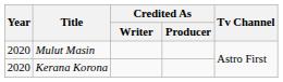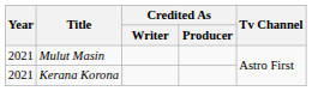 <table class="wikitable">
 <tr>
 <th rowspan="2">Year</th>
 <th rowspan="2">Title</th>
 <th colspan="2">Credited As</th>
 <th rowspan="2">Tv Channel</th>
 </tr>
 <tr>
 <th width="65">Writer</th>
 <th width="65">Producer</th>
 </tr>
 <tr>
-<td>2020</td>
+<td>2021</td>
 <td><em>Mulut Masin</em></td>
 <td></td>
 <td></td>
 <td rowspan="2">Astro First</td>
 </tr>
 <tr>
-<td>2020</td>
+<td>2021</td>
 <td><em>Kerana Korona</em></td>
 <td></td>
 <td></td>
 </tr>
 </table>
